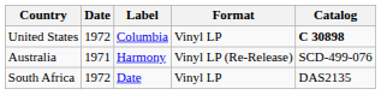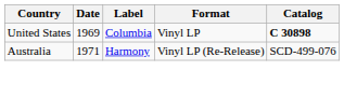 <table class="wikitable">
 <tr>
 <th>Country</th>
 <th>Date</th>
 <th>Label</th>
 <th>Format</th>
 <th>Catalog</th>
 </tr>
 <tr>
 <td>United States</td>
-<td>1972</td>
+<td>1969</td>
 <td><a href='#'>Columbia</a></td>
 <td>Vinyl LP</td>
 <td><strong>C 30898</strong></td>
 </tr>
 <tr>
 <td>Australia</td>
 <td>1971</td>
 <td><a href='#'>Harmony</a></td>
 <td>Vinyl LP (Re-Release)</td>
 <td>SCD-499-076</td>
 </tr>
-<tr>
-<td>South Africa</td>
-<td>1972</td>
-<td><a href='#'>Date</a></td>
-<td>Vinyl LP</td>
-<td>DAS2135</td>
-</tr>
 </table>
